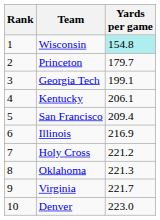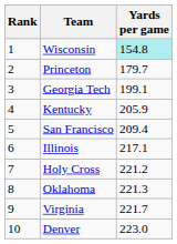 <table class="wikitable sortable">
 <tr>
 <th>Rank</th>
 <th>Team</th>
 <th>Yards<br>per game</th>
 </tr>
 <tr>
 <td>1</td>
 <td><a href='#'>Wisconsin</a></td>
 <td style="background: paleturquoise;">154.8</td>
 </tr>
 <tr>
 <td>2</td>
 <td><a href='#'>Princeton</a></td>
 <td>179.7</td>
 </tr>
 <tr>
 <td>3</td>
 <td><a href='#'>Georgia Tech</a></td>
 <td>199.1</td>
 </tr>
 <tr>
 <td>4</td>
 <td><a href='#'>Kentucky</a></td>
-<td>206.1</td>
+<td>205.9</td>
 </tr>
 <tr>
 <td>5</td>
 <td><a href='#'>San Francisco</a></td>
 <td>209.4</td>
 </tr>
 <tr>
 <td>6</td>
 <td><a href='#'>Illinois</a></td>
-<td>216.9</td>
+<td>217.1</td>
 </tr>
 <tr>
 <td>7</td>
 <td><a href='#'>Holy Cross</a></td>
 <td>221.2</td>
 </tr>
 <tr>
 <td>8</td>
 <td><a href='#'>Oklahoma</a></td>
 <td>221.3</td>
 </tr>
 <tr>
 <td>9</td>
 <td><a href='#'>Virginia</a></td>
 <td>221.7</td>
 </tr>
 <tr>
 <td>10</td>
 <td><a href='#'>Denver</a></td>
 <td>223.0</td>
 </tr>
 </table>
